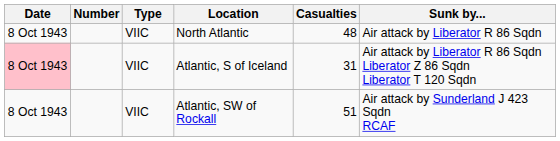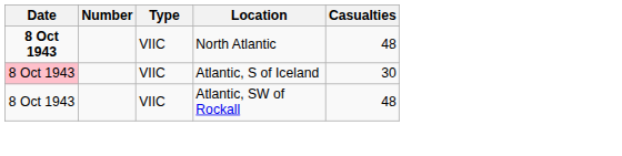 <table class="wikitable">
 <tr>
 <th scope="col" width="80px">Date</th>
 <th scope="col" width="60px">Number</th>
 <th scope="col" width="60px">Type</th>
 <th scope="col" width="150px">Location</th>
 <th scope="col" width="60px">Casualties</th>
-<th scope="col" width="250px">Sunk by...</th>
 </tr>
 <tr>
-<td align="center">8 Oct 1943</td>
+<td align="center"><strong>8 Oct 1943</strong></td>
 <td align="left"><em></em></td>
 <td align="left">VIIC</td>
 <td align="left">North Atlantic<br> </td>
 <td align="right">48</td>
-<td align="left">Air attack by <a href='#'>Liberator</a> R 86 Sqdn </td>
 </tr>
 <tr>
 <td align="center" style="background: pink;">8 Oct 1943</td>
 <td align="left"><em></em></td>
 <td align="left">VIIC</td>
 <td align="left">Atlantic, S of Iceland<br></td>
-<td align="right">31</td>
-<td align="left">Air attack by <a href='#'>Liberator</a> R 86 Sqdn<br> <a href='#'>Liberator</a> Z 86 Sqdn<br><a href='#'>Liberator</a> T 120 Sqdn</td>
+<td align="right">30</td>
 </tr>
 <tr>
 <td align="center">8 Oct 1943</td>
 <td align="left"><em></em></td>
 <td align="left">VIIC</td>
 <td align="left">Atlantic, SW of <a href='#'>Rockall</a><br> </td>
-<td align="right">51</td>
-<td align="left">Air attack by <a href='#'>Sunderland</a> J 423 Sqdn<br> <a href='#'>RCAF</a></td>
+<td align="right">48</td>
 </tr>
 </table>
